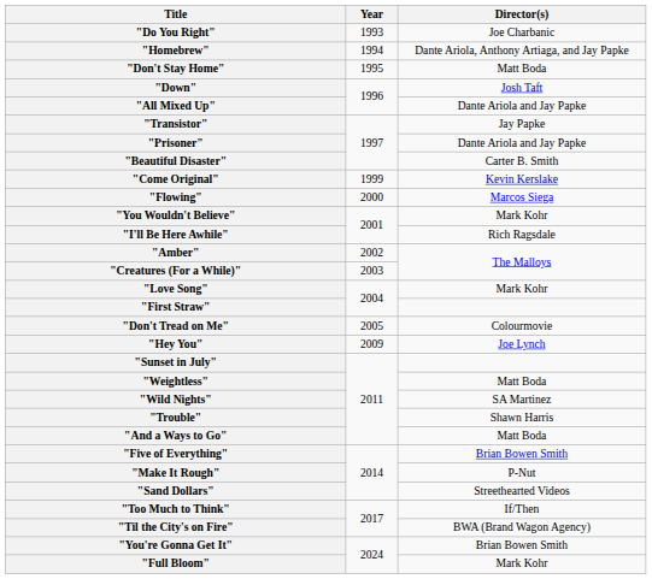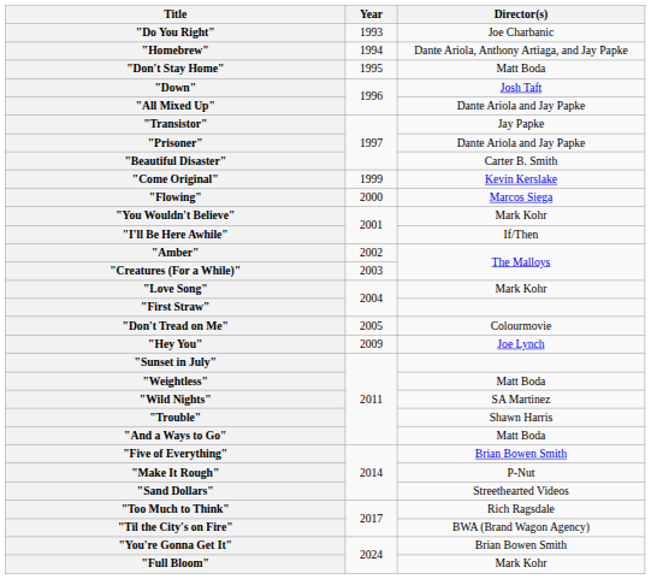 <table class="wikitable plainrowheaders" style="text-align:center;">
 <tr>
 <th scope="col" style="width:29em;">Title</th>
 <th scope="col" style="width:4em;">Year</th>
 <th scope="col" style="width:21em;">Director(s)</th>
 </tr>
 <tr>
 <th scope="row">"Do You Right"</th>
 <td>1993</td>
 <td>Joe Charbanic</td>
 </tr>
 <tr>
 <th scope="row">"Homebrew"</th>
 <td>1994</td>
 <td>Dante Ariola, Anthony Artiaga, and Jay Papke</td>
 </tr>
 <tr>
 <th scope="row">"Don't Stay Home"</th>
 <td>1995</td>
 <td>Matt Boda</td>
 </tr>
 <tr>
 <th scope="row">"Down"</th>
 <td rowspan="2">1996</td>
 <td><a href='#'>Josh Taft</a></td>
 </tr>
 <tr>
 <th scope="row">"All Mixed Up"</th>
 <td>Dante Ariola and Jay Papke</td>
 </tr>
 <tr>
 <th scope="row">"Transistor"</th>
 <td rowspan="3">1997</td>
 <td>Jay Papke</td>
 </tr>
 <tr>
 <th scope="row">"Prisoner"</th>
 <td>Dante Ariola and Jay Papke</td>
 </tr>
 <tr>
 <th scope="row">"Beautiful Disaster"</th>
 <td>Carter B. Smith</td>
 </tr>
 <tr>
 <th scope="row">"Come Original"</th>
 <td>1999</td>
 <td><a href='#'>Kevin Kerslake</a></td>
 </tr>
 <tr>
 <th scope="row">"Flowing"</th>
 <td>2000</td>
 <td><a href='#'>Marcos Siega</a></td>
 </tr>
 <tr>
 <th scope="row">"You Wouldn't Believe"</th>
 <td rowspan="2">2001</td>
 <td>Mark Kohr</td>
 </tr>
 <tr>
 <th scope="row">"I'll Be Here Awhile"</th>
-<td>Rich Ragsdale</td>
+<td>If/Then</td>
 </tr>
 <tr>
 <th scope="row">"Amber"</th>
 <td>2002</td>
 <td rowspan="2"><a href='#'>The Malloys</a></td>
 </tr>
 <tr>
 <th scope="row">"Creatures (For a While)"</th>
 <td>2003</td>
 </tr>
 <tr>
 <th scope="row">"Love Song"</th>
 <td rowspan="2">2004</td>
 <td>Mark Kohr</td>
 </tr>
 <tr>
 <th scope="row">"First Straw"</th>
 <td></td>
 </tr>
 <tr>
 <th scope="row">"Don't Tread on Me"</th>
 <td>2005</td>
 <td>Colourmovie</td>
 </tr>
 <tr>
 <th scope="row">"Hey You"</th>
 <td>2009</td>
 <td><a href='#'>Joe Lynch</a></td>
 </tr>
 <tr>
 <th scope="row">"Sunset in July"</th>
 <td rowspan="5">2011</td>
 <td></td>
 </tr>
 <tr>
 <th scope="row">"Weightless"</th>
 <td>Matt Boda</td>
 </tr>
 <tr>
 <th scope="row">"Wild Nights"</th>
 <td>SA Martinez</td>
 </tr>
 <tr>
 <th scope="row">"Trouble"</th>
 <td>Shawn Harris</td>
 </tr>
 <tr>
 <th scope="row">"And a Ways to Go"</th>
 <td>Matt Boda</td>
 </tr>
 <tr>
 <th scope="row">"Five of Everything"</th>
 <td rowspan="3">2014</td>
 <td><a href='#'>Brian Bowen Smith</a></td>
 </tr>
 <tr>
 <th scope="row">"Make It Rough"</th>
 <td>P-Nut</td>
 </tr>
 <tr>
 <th scope="row">"Sand Dollars"</th>
 <td>Streethearted Videos</td>
 </tr>
 <tr>
 <th scope="row">"Too Much to Think"</th>
 <td rowspan="2">2017</td>
-<td>If/Then</td>
+<td>Rich Ragsdale</td>
 </tr>
 <tr>
 <th scope="row">"Til the City's on Fire"</th>
 <td>BWA (Brand Wagon Agency)</td>
 </tr>
 <tr>
 <th scope="row">"You're Gonna Get It"</th>
 <td rowspan="2">2024</td>
 <td>Brian Bowen Smith</td>
 </tr>
 <tr>
 <th scope="row">"Full Bloom"</th>
 <td>Mark Kohr</td>
 </tr>
 </table>
